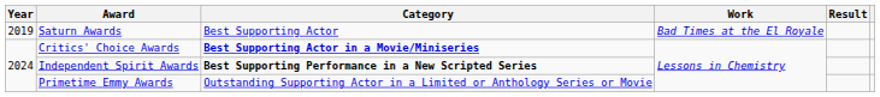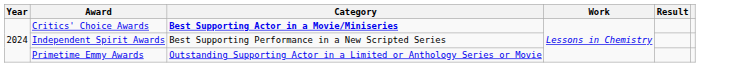 <table class="wikitable">
 <tr>
 <th>Year</th>
 <th>Award</th>
 <th>Category</th>
 <th>Work</th>
 <th>Result</th>
 <th class="unsortable"></th>
-</tr>
-<tr>
-<td style="text-align:center;">2019</td>
-<td><a href='#'>Saturn Awards</a></td>
-<td><a href='#'>Best Supporting Actor</a></td>
-<td><em><a href='#'>Bad Times at the El Royale</a></em></td>
-<td></td>
-<td style="text-align:center;"></td>
 </tr>
 <tr>
 <td style="text-align:center;" rowspan="3">2024</td>
 <td><a href='#'>Critics' Choice Awards</a></td>
 <td><strong><a href='#'>Best Supporting Actor in a Movie/Miniseries</a></strong></td>
 <td rowspan="3"><em><a href='#'>Lessons in Chemistry</a></em></td>
 <td></td>
 <td style="text-align:center;"></td>
 </tr>
 <tr>
 <td><a href='#'>Independent Spirit Awards</a></td>
-<td><strong>Best Supporting Performance in a New Scripted Series</strong></td>
+<td>Best Supporting Performance in a New Scripted Series</td>
 <td></td>
 <td style="text-align:center;"></td>
 </tr>
 <tr>
 <td><a href='#'>Primetime Emmy Awards</a></td>
 <td><a href='#'>Outstanding Supporting Actor in a Limited or Anthology Series or Movie</a></td>
 <td></td>
 <td style="text-align:center;"></td>
 </tr>
 </table>
